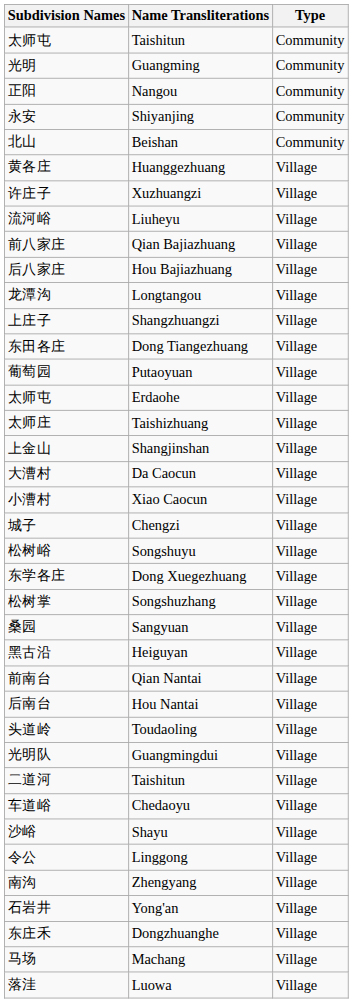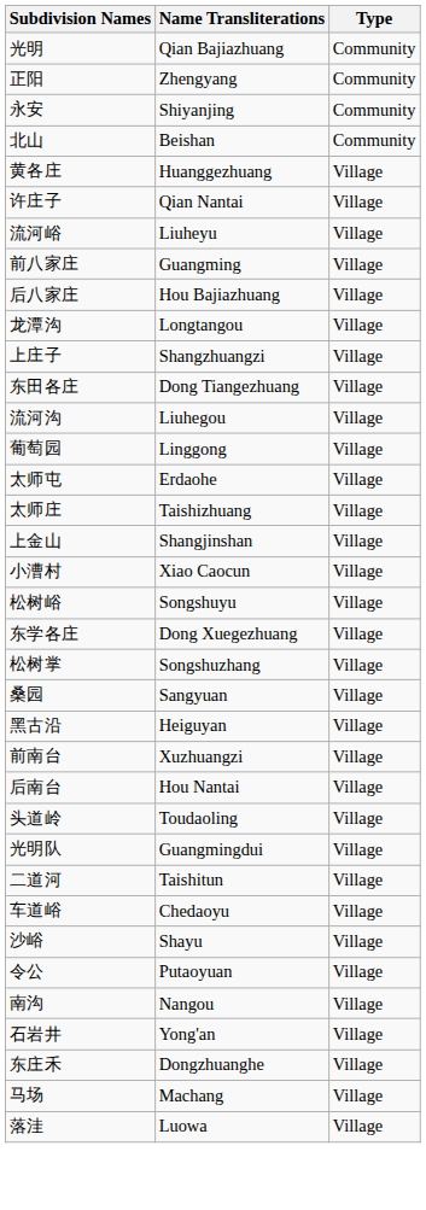 <table class="wikitable sortable">
 <tr>
 <th>Subdivision Names</th>
 <th>Name Transliterations</th>
 <th>Type</th>
 </tr>
 <tr>
-<td>太师屯</td>
-<td>Taishitun</td>
-<td>Community</td>
-</tr>
-<tr>
 <td>光明</td>
-<td>Guangming</td>
+<td>Qian Bajiazhuang</td>
 <td>Community</td>
 </tr>
 <tr>
 <td>正阳</td>
-<td>Nangou</td>
+<td>Zhengyang</td>
 <td>Community</td>
 </tr>
 <tr>
 <td>永安</td>
 <td>Shiyanjing</td>
 <td>Community</td>
 </tr>
 <tr>
 <td>北山</td>
 <td>Beishan</td>
 <td>Community</td>
 </tr>
 <tr>
 <td>黄各庄</td>
 <td>Huanggezhuang</td>
 <td>Village</td>
 </tr>
 <tr>
 <td>许庄子</td>
-<td>Xuzhuangzi</td>
+<td>Qian Nantai</td>
 <td>Village</td>
 </tr>
 <tr>
 <td>流河峪</td>
 <td>Liuheyu</td>
 <td>Village</td>
 </tr>
 <tr>
 <td>前八家庄</td>
-<td>Qian Bajiazhuang</td>
+<td>Guangming</td>
 <td>Village</td>
 </tr>
 <tr>
 <td>后八家庄</td>
 <td>Hou Bajiazhuang</td>
 <td>Village</td>
 </tr>
 <tr>
 <td>龙潭沟</td>
 <td>Longtangou</td>
 <td>Village</td>
 </tr>
 <tr>
 <td>上庄子</td>
 <td>Shangzhuangzi</td>
 <td>Village</td>
 </tr>
 <tr>
 <td>东田各庄</td>
 <td>Dong Tiangezhuang</td>
 <td>Village</td>
 </tr>
 <tr>
+<td>流河沟</td>
+<td>Liuhegou</td>
+<td>Village</td>
+</tr>
+<tr>
 <td>葡萄园</td>
-<td>Putaoyuan</td>
+<td>Linggong</td>
 <td>Village</td>
 </tr>
 <tr>
 <td>太师屯</td>
 <td>Erdaohe</td>
 <td>Village</td>
 </tr>
 <tr>
 <td>太师庄</td>
 <td>Taishizhuang</td>
 <td>Village</td>
 </tr>
 <tr>
 <td>上金山</td>
 <td>Shangjinshan</td>
 <td>Village</td>
 </tr>
 <tr>
-<td>大漕村</td>
-<td>Da Caocun</td>
-<td>Village</td>
-</tr>
-<tr>
 <td>小漕村</td>
 <td>Xiao Caocun</td>
-<td>Village</td>
-</tr>
-<tr>
-<td>城子</td>
-<td>Chengzi</td>
 <td>Village</td>
 </tr>
 <tr>
 <td>松树峪</td>
 <td>Songshuyu</td>
 <td>Village</td>
 </tr>
 <tr>
 <td>东学各庄</td>
 <td>Dong Xuegezhuang</td>
 <td>Village</td>
 </tr>
 <tr>
 <td>松树掌</td>
 <td>Songshuzhang</td>
 <td>Village</td>
 </tr>
 <tr>
 <td>桑园</td>
 <td>Sangyuan</td>
 <td>Village</td>
 </tr>
 <tr>
 <td>黑古沿</td>
 <td>Heiguyan</td>
 <td>Village</td>
 </tr>
 <tr>
 <td>前南台</td>
-<td>Qian Nantai</td>
+<td>Xuzhuangzi</td>
 <td>Village</td>
 </tr>
 <tr>
 <td>后南台</td>
 <td>Hou Nantai</td>
 <td>Village</td>
 </tr>
 <tr>
 <td>头道岭</td>
 <td>Toudaoling</td>
 <td>Village</td>
 </tr>
 <tr>
 <td>光明队</td>
 <td>Guangmingdui</td>
 <td>Village</td>
 </tr>
 <tr>
 <td>二道河</td>
 <td>Taishitun</td>
 <td>Village</td>
 </tr>
 <tr>
 <td>车道峪</td>
 <td>Chedaoyu</td>
 <td>Village</td>
 </tr>
 <tr>
 <td>沙峪</td>
 <td>Shayu</td>
 <td>Village</td>
 </tr>
 <tr>
 <td>令公</td>
-<td>Linggong</td>
+<td>Putaoyuan</td>
 <td>Village</td>
 </tr>
 <tr>
 <td>南沟</td>
-<td>Zhengyang</td>
+<td>Nangou</td>
 <td>Village</td>
 </tr>
 <tr>
 <td>石岩井</td>
 <td>Yong'an</td>
 <td>Village</td>
 </tr>
 <tr>
 <td>东庄禾</td>
 <td>Dongzhuanghe</td>
 <td>Village</td>
 </tr>
 <tr>
 <td>马场</td>
 <td>Machang</td>
 <td>Village</td>
 </tr>
 <tr>
 <td>落洼</td>
 <td>Luowa</td>
 <td>Village</td>
 </tr>
 </table>
